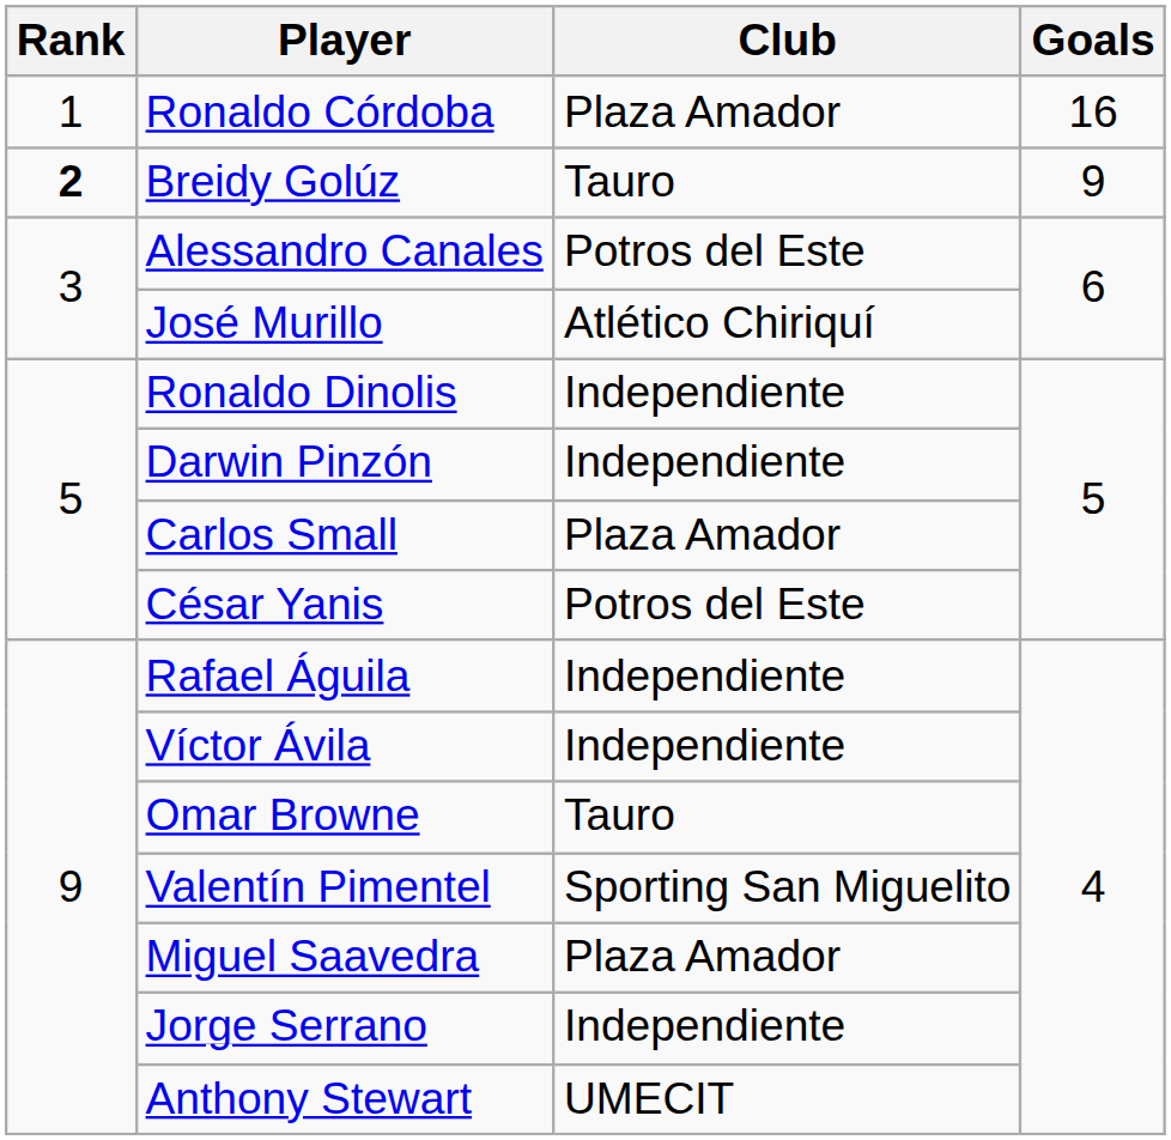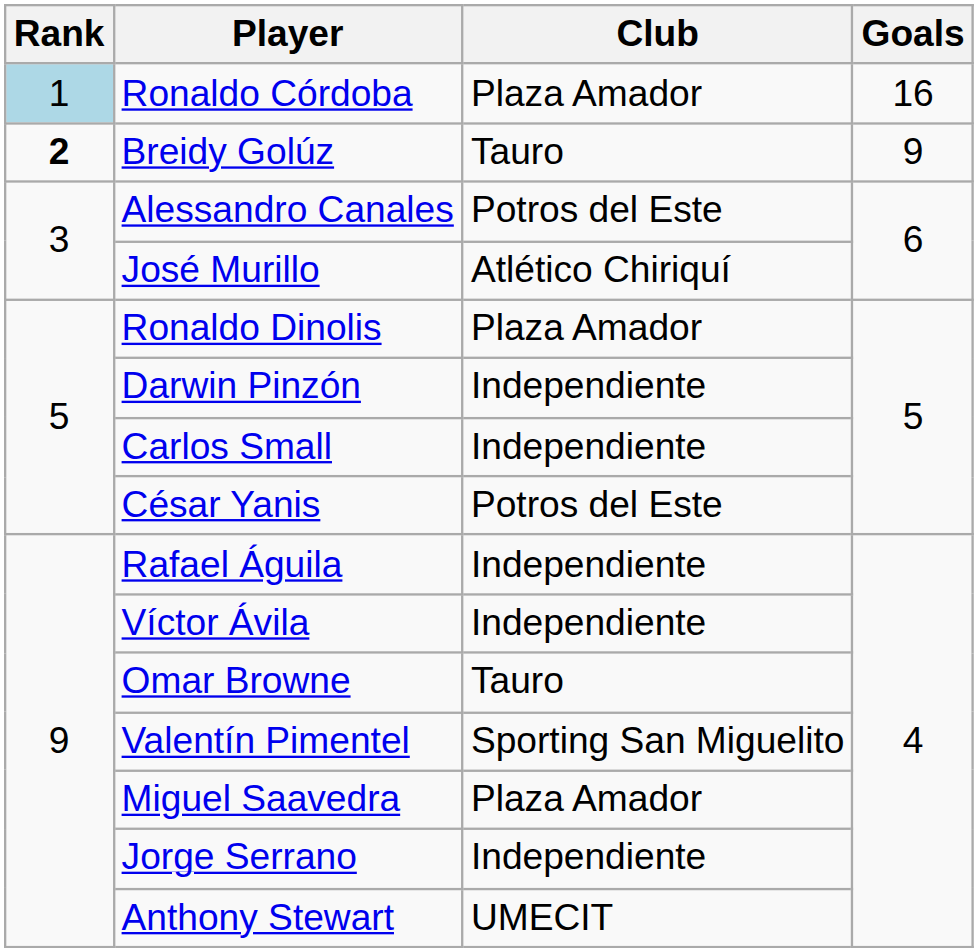 <table class="wikitable">
 <tr>
 <th>Rank</th>
 <th>Player</th>
 <th>Club</th>
 <th>Goals</th>
 </tr>
 <tr>
-<td align=center>1</td>
+<td align=center style="background: lightblue;">1</td>
 <td> <a href='#'>Ronaldo Córdoba</a></td>
 <td>Plaza Amador</td>
 <td align=center>16</td>
 </tr>
 <tr>
 <td align=center><strong>2</strong></td>
 <td> <a href='#'>Breidy Golúz</a></td>
 <td>Tauro</td>
 <td align=center>9</td>
 </tr>
 <tr>
 <td align=center rowspan=2>3</td>
 <td> <a href='#'>Alessandro Canales</a></td>
 <td>Potros del Este</td>
 <td align=center rowspan=2>6</td>
 </tr>
 <tr>
 <td> <a href='#'>José Murillo</a></td>
 <td>Atlético Chiriquí</td>
 </tr>
 <tr>
 <td align=center rowspan=4>5</td>
 <td> <a href='#'>Ronaldo Dinolis</a></td>
-<td>Independiente</td>
+<td>Plaza Amador</td>
 <td align=center rowspan=4>5</td>
 </tr>
 <tr>
 <td> <a href='#'>Darwin Pinzón</a></td>
 <td>Independiente</td>
 </tr>
 <tr>
 <td> <a href='#'>Carlos Small</a></td>
-<td>Plaza Amador</td>
+<td>Independiente</td>
 </tr>
 <tr>
 <td> <a href='#'>César Yanis</a></td>
 <td>Potros del Este</td>
 </tr>
 <tr>
 <td align=center rowspan=7>9</td>
 <td> <a href='#'>Rafael Águila</a></td>
 <td>Independiente</td>
 <td align=center rowspan=7>4</td>
 </tr>
 <tr>
 <td> <a href='#'>Víctor Ávila</a></td>
 <td>Independiente</td>
 </tr>
 <tr>
 <td> <a href='#'>Omar Browne</a></td>
 <td>Tauro</td>
 </tr>
 <tr>
 <td> <a href='#'>Valentín Pimentel</a></td>
 <td>Sporting San Miguelito</td>
 </tr>
 <tr>
 <td> <a href='#'>Miguel Saavedra</a></td>
 <td>Plaza Amador</td>
 </tr>
 <tr>
 <td> <a href='#'>Jorge Serrano</a></td>
 <td>Independiente</td>
 </tr>
 <tr>
 <td> <a href='#'>Anthony Stewart</a></td>
 <td>UMECIT</td>
 </tr>
 </table>
